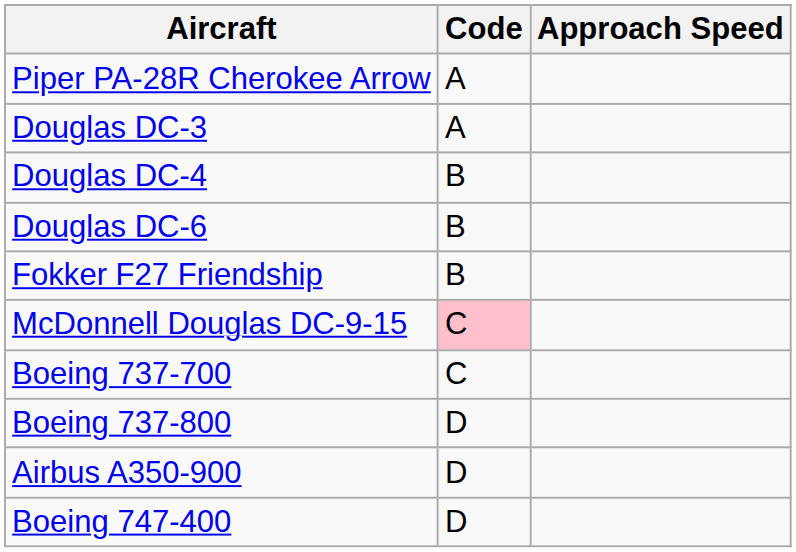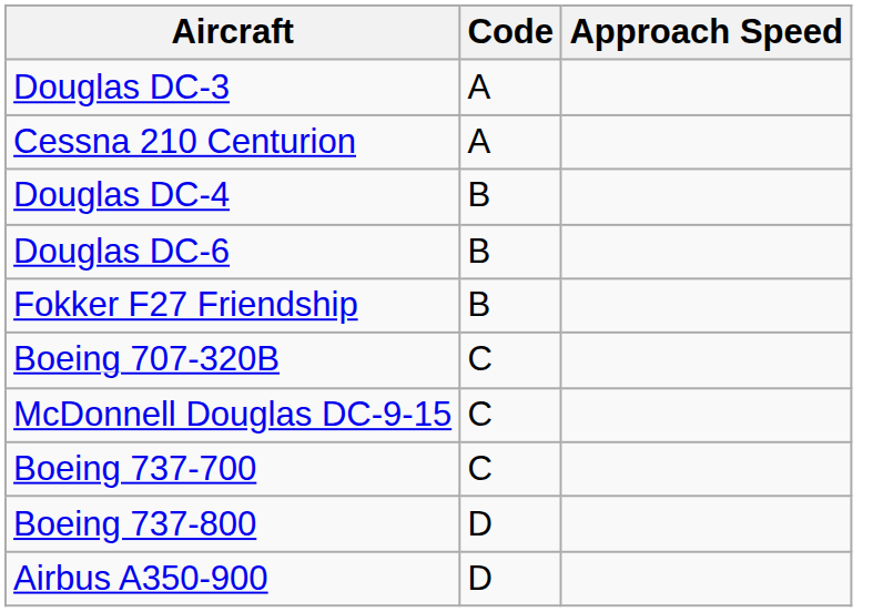 <table class="wikitable sortable">
 <tr>
 <th>Aircraft</th>
 <th>Code</th>
 <th>Approach Speed</th>
 </tr>
 <tr>
-<td><a href='#'>Piper PA-28R Cherokee Arrow</a></td>
+<td><a href='#'>Douglas DC-3</a></td>
 <td>A</td>
 <td></td>
 </tr>
 <tr>
-<td><a href='#'>Douglas DC-3</a></td>
+<td><a href='#'>Cessna 210 Centurion</a></td>
 <td>A</td>
 <td></td>
 </tr>
 <tr>
 <td><a href='#'>Douglas DC-4</a></td>
 <td>B</td>
 <td></td>
 </tr>
 <tr>
 <td><a href='#'>Douglas DC-6</a></td>
 <td>B</td>
 <td></td>
 </tr>
 <tr>
 <td><a href='#'>Fokker F27 Friendship</a></td>
 <td>B</td>
 <td></td>
 </tr>
 <tr>
+<td><a href='#'>Boeing 707-320B</a></td>
+<td>C</td>
+<td></td>
+</tr>
+<tr>
 <td><a href='#'>McDonnell Douglas DC-9-15</a></td>
-<td style="background: pink;">C</td>
+<td>C</td>
 <td></td>
 </tr>
 <tr>
 <td><a href='#'>Boeing 737-700</a></td>
 <td>C</td>
 <td></td>
 </tr>
 <tr>
 <td><a href='#'>Boeing 737-800</a></td>
 <td>D</td>
 <td></td>
 </tr>
 <tr>
 <td><a href='#'>Airbus A350-900</a></td>
 <td>D</td>
 <td></td>
 </tr>
-<tr>
-<td><a href='#'>Boeing 747-400</a></td>
-<td>D</td>
-<td></td>
-</tr>
 </table>
